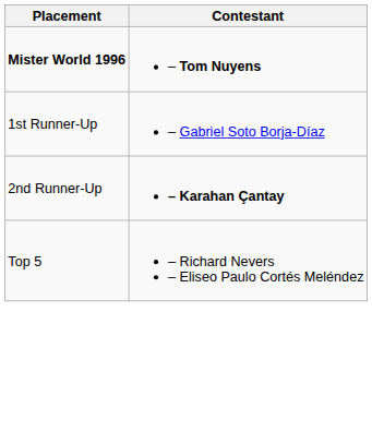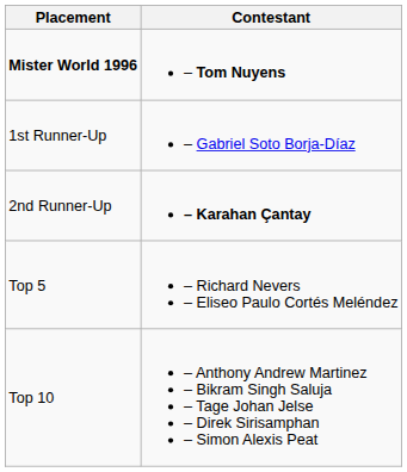 <table class="wikitable sortable" style="font-size: 95%;">
 <tr>
 <th>Placement</th>
 <th>Contestant</th>
 </tr>
 <tr>
 <td><strong>Mister World 1996</strong></td>
 <td><br><ul><li><strong></strong> – <strong>Tom Nuyens</strong></li></ul></td>
 </tr>
 <tr>
 <td>1st Runner-Up</td>
 <td><br><ul><li> – <a href='#'>Gabriel Soto Borja-Díaz</a></li></ul></td>
 </tr>
 <tr>
 <td>2nd Runner-Up</td>
 <td><strong><br><ul><li> – Karahan Çantay</li></ul></strong></td>
 </tr>
 <tr>
 <td>Top 5</td>
 <td><br><ul><li> – Richard Nevers</li><li> – Eliseo Paulo Cortés Meléndez</li></ul></td>
 </tr>
+<tr>
+<td>Top 10</td>
+<td><br><ul><li> – Anthony Andrew Martinez</li><li> – Bikram Singh Saluja</li><li> – Tage Johan Jelse</li><li> – Direk Sirisamphan</li><li> – Simon Alexis Peat</li></ul></td>
+</tr>
 </table>
